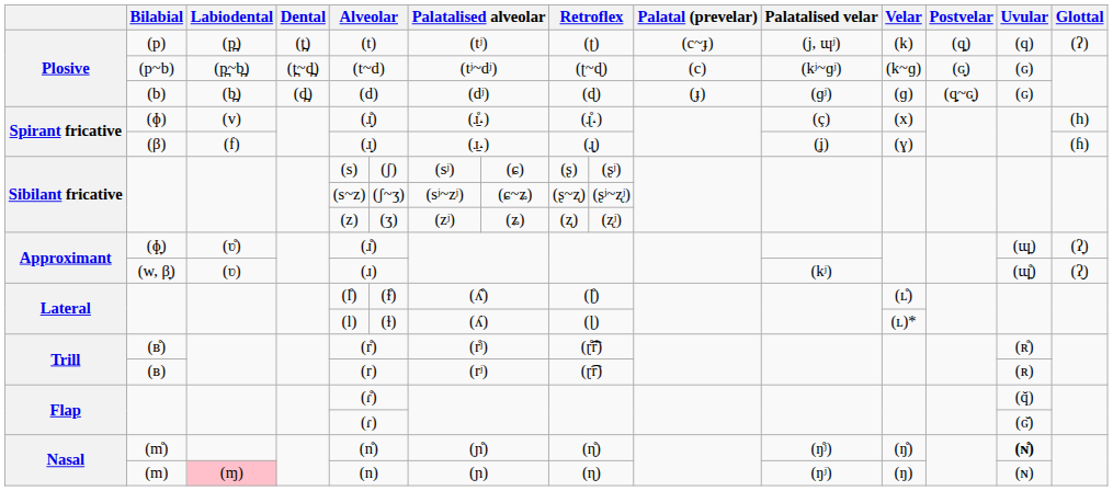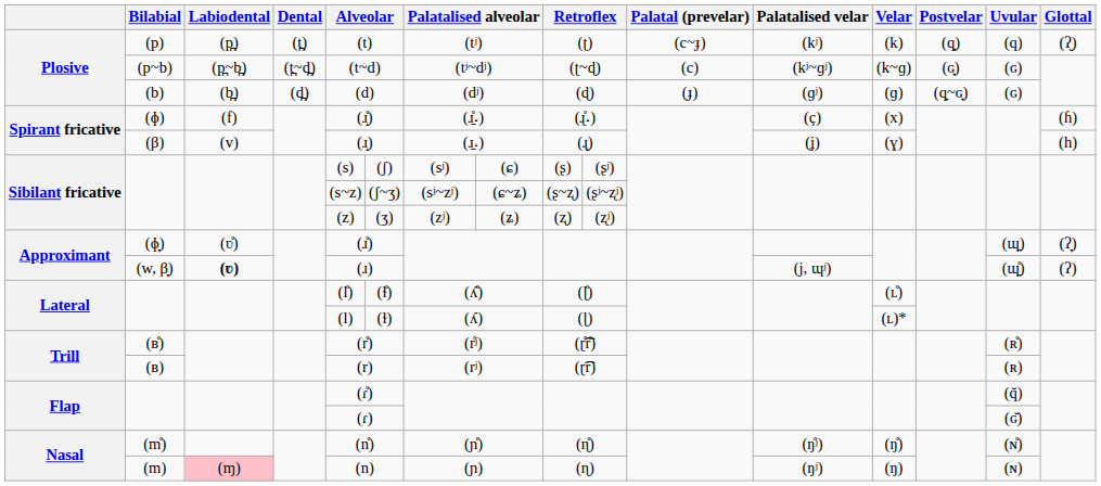 <table class="wikitable" style="text-align:center;">
 <tr>
 <th></th>
 <th><a href='#'>Bilabial</a></th>
 <th><a href='#'>Labiodental</a></th>
 <th><a href='#'>Dental</a></th>
 <th colspan="2"><a href='#'>Alveolar</a></th>
 <th colspan="2"><a href='#'>Palatalised</a> alveolar</th>
 <th colspan="2"><a href='#'>Retroflex</a></th>
 <th><a href='#'>Palatal</a> (prevelar)</th>
 <th>Palatalised velar</th>
 <th><a href='#'>Velar</a></th>
 <th><a href='#'>Postvelar</a></th>
 <th><a href='#'>Uvular</a></th>
 <th><a href='#'>Glottal</a></th>
 </tr>
 <tr>
 <th rowspan="3"><a href='#'>Plosive</a></th>
 <td><em></em> (p)</td>
 <td><em></em> (p̪)</td>
 <td><em></em> (t̪)</td>
 <td colspan="2"><em></em> (t)</td>
 <td colspan="2"><em></em> (tʲ)</td>
 <td colspan="2"><em></em> (ʈ)</td>
 <td><em></em> (c~ɟ)</td>
-<td><em></em> (j, ɰʲ)</td>
+<td><em></em> (kʲ)</td>
 <td><em></em> (k)</td>
 <td><em></em> (q̟)</td>
 <td><em></em> (q)</td>
-<td><em></em> (ʔ)</td>
+<td><em></em> (ʔ̬)</td>
 </tr>
 <tr>
 <td><em></em> (p~b)</td>
 <td><em></em> (p̪~b̪)</td>
 <td><em></em> (t̪~d̪)</td>
 <td colspan="2"><em></em> (t~d)</td>
 <td colspan="2"><em></em> (tʲ~dʲ)</td>
 <td colspan="2"><em></em> (ʈ~ɖ)</td>
 <td><em></em> (c)</td>
 <td><em></em> (kʲ~ɡʲ)</td>
 <td><em></em> (k~ɡ)</td>
 <td><em></em> (ɢ̟)</td>
 <td><em></em> (ɢ)</td>
 <td rowspan="2"></td>
 </tr>
 <tr>
 <td><em></em> (b)</td>
 <td><em></em> (b̪)</td>
 <td><em></em> (d̪)</td>
 <td colspan="2"><em></em> (d)</td>
 <td colspan="2"><em></em> (dʲ)</td>
 <td colspan="2"><em></em> (ɖ)</td>
 <td><em></em> (ɟ)</td>
 <td><em></em> (ɡʲ)</td>
 <td><em></em> (ɡ)</td>
 <td><em></em> (q̟~ɢ̟)</td>
 <td><em></em> (ɢ)</td>
 </tr>
 <tr>
 <th rowspan="2"><a href='#'>Spirant</a> fricative</th>
 <td><em></em> (ɸ)</td>
-<td><em></em> (v)</td>
+<td><em></em> (f)</td>
 <td rowspan="2"></td>
 <td colspan="2"><em></em> (ɹ̝̊)</td>
 <td colspan="2"><em></em> (ɹ̠̊˔)</td>
 <td colspan="2"><em></em> (ɻ̊˔)</td>
 <td rowspan="2"></td>
 <td><em></em> (ç)</td>
 <td><em></em> (x)</td>
 <td rowspan="2"></td>
 <td rowspan="2"></td>
-<td><em></em> (h)</td>
+<td><em></em> (ɦ)</td>
 </tr>
 <tr>
 <td><em></em> (β)</td>
-<td><em></em> (f)</td>
+<td><em></em> (v)</td>
 <td colspan="2"><em></em> (ɹ̝)</td>
 <td colspan="2"><em></em> (ɹ̠˔)</td>
 <td colspan="2"><em></em> (ɻ̝)</td>
 <td><em></em> (ʝ)</td>
 <td><em></em> (ɣ)</td>
-<td><em></em> (ɦ)</td>
+<td><em></em> (h)</td>
 </tr>
 <tr>
 <th rowspan="3"><a href='#'>Sibilant</a> fricative</th>
 <td rowspan="3"></td>
 <td rowspan="3"></td>
 <td rowspan="3"></td>
 <td><em></em> (s)</td>
 <td><em></em> (ʃ)</td>
 <td><em></em> (sʲ)</td>
 <td><em></em> (ɕ)</td>
 <td><em></em> (ʂ)</td>
 <td><em></em> (ʂʲ)</td>
 <td rowspan="3"></td>
 <td rowspan="3"></td>
 <td rowspan="3"></td>
 <td rowspan="3"></td>
 <td rowspan="3"></td>
 <td rowspan="3"></td>
 </tr>
 <tr>
 <td><em></em> (s~z)</td>
 <td><em></em> (ʃ~ʒ)</td>
 <td><em></em> (sʲ~zʲ)</td>
 <td><em></em> (ɕ~ʑ)</td>
 <td><em></em> (ʂ~ʐ)</td>
 <td><em></em> (ʂʲ~ʐʲ)</td>
 </tr>
 <tr>
 <td><em></em> (z)</td>
 <td><em></em> (ʒ)</td>
 <td><em></em> (zʲ)</td>
 <td><em></em> (ʑ)</td>
 <td><em></em> (ʐ)</td>
 <td><em></em> (ʐʲ)</td>
 </tr>
 <tr>
 <th rowspan="2"><a href='#'>Approximant</a></th>
 <td><em></em> (ɸ̞)</td>
 <td><em></em> (ʋ̊)</td>
 <td rowspan="2"></td>
 <td colspan="2"><em></em> (ɹ̊)</td>
 <td colspan="2" rowspan="2"></td>
 <td colspan="2" rowspan="2"></td>
 <td rowspan="2"></td>
 <td></td>
 <td rowspan="2"></td>
 <td rowspan="2"></td>
 <td><em></em> (ɰ̠)</td>
 <td><em></em> (ʔ̞)</td>
 </tr>
 <tr>
 <td><em></em> (w, β̞)</td>
-<td><em></em> (ʋ)</td>
+<td><strong><em></em> (ʋ)</strong></td>
 <td colspan="2"><em></em> (ɹ)</td>
-<td><em></em> (kʲ)</td>
+<td><em></em> (j, ɰʲ)</td>
 <td><em></em> (ɰ̠̊)</td>
-<td><em></em> (ʔ̬)</td>
+<td><em></em> (ʔ)</td>
 </tr>
 <tr>
 <th rowspan="2"><a href='#'>Lateral</a></th>
 <td rowspan="2"></td>
 <td rowspan="2"></td>
 <td rowspan="2"></td>
 <td><em></em> (l̊)</td>
 <td><em></em> (ɫ̊)</td>
 <td colspan="2"><em></em> (ʎ̊)</td>
 <td colspan="2"><em></em> (ɭ̊)</td>
 <td rowspan="2"></td>
 <td rowspan="2"></td>
 <td><em></em> (ʟ̊)</td>
 <td rowspan="2"></td>
 <td rowspan="2"></td>
 <td rowspan="2"></td>
 </tr>
 <tr>
 <td><em></em> (l)</td>
 <td><em></em> (ɫ)</td>
 <td colspan="2"><em></em> (ʎ)</td>
 <td colspan="2"><em></em> (ɭ)</td>
 <td><em></em> (ʟ)*</td>
 </tr>
 <tr>
 <th rowspan="2"><a href='#'>Trill</a></th>
 <td><em></em> (ʙ̊)</td>
 <td rowspan="2"></td>
 <td rowspan="2"></td>
 <td colspan="2"><em></em> (r̊)</td>
 <td colspan="2"><em></em> (r̊ʲ)</td>
 <td colspan="2"><em></em> (ɽ̊͡r̊)</td>
 <td rowspan="2"></td>
 <td rowspan="2"></td>
 <td rowspan="2"></td>
 <td rowspan="2"></td>
 <td><em></em> (ʀ̊)</td>
 <td rowspan="2"></td>
 </tr>
 <tr>
 <td><em></em> (ʙ)</td>
 <td colspan="2"><em></em> (r)</td>
 <td colspan="2"><em></em> (rʲ)</td>
 <td colspan="2"><em></em> (ɽ͡r)</td>
 <td><em></em> (ʀ)</td>
 </tr>
 <tr>
 <th rowspan="2"><a href='#'>Flap</a></th>
 <td rowspan="2"></td>
 <td rowspan="2"></td>
 <td rowspan="2"></td>
 <td colspan="2"><em></em> (ɾ̊)</td>
 <td colspan="2" rowspan="2"></td>
 <td colspan="2" rowspan="2"></td>
 <td rowspan="2"></td>
 <td rowspan="2"></td>
 <td rowspan="2"></td>
 <td rowspan="2"></td>
 <td><em></em> (q̆)</td>
 <td rowspan="2"></td>
 </tr>
 <tr>
 <td colspan="2"><em></em> (ɾ)</td>
 <td><em></em> (ɢ̆)</td>
 </tr>
 <tr>
 <th rowspan="2"><a href='#'>Nasal</a></th>
 <td><em></em> (m̊)</td>
 <td></td>
 <td rowspan="2"></td>
 <td colspan="2"><em></em> (n̊)</td>
 <td colspan="2"><em></em> (ɲ̊)</td>
 <td colspan="2"><em></em> (ɳ̊)</td>
 <td rowspan="2"></td>
 <td><em></em> (ŋ̊ʲ)</td>
 <td><em></em> (ŋ̊)</td>
 <td rowspan="2"></td>
-<td><strong><em></em> (ɴ̊)</strong></td>
+<td><em></em> (ɴ̊)</td>
 <td rowspan="2"></td>
 </tr>
 <tr>
 <td><em></em> (m)</td>
 <td style="background: pink;"><em></em> (ɱ)</td>
 <td colspan="2"><em></em> (n)</td>
 <td colspan="2"><em></em> (ɲ)</td>
 <td colspan="2"><em></em> (ɳ)</td>
 <td><em></em> (ŋʲ)</td>
 <td><em></em> (ŋ)</td>
 <td><em></em> (ɴ)</td>
 </tr>
 </table>
